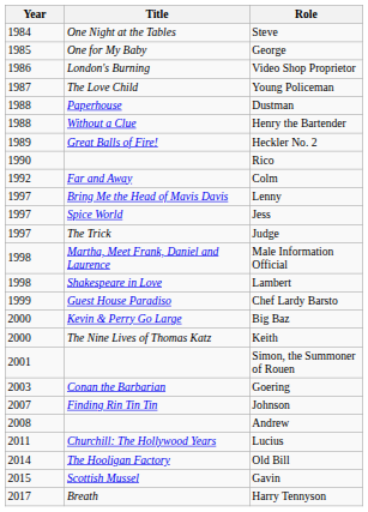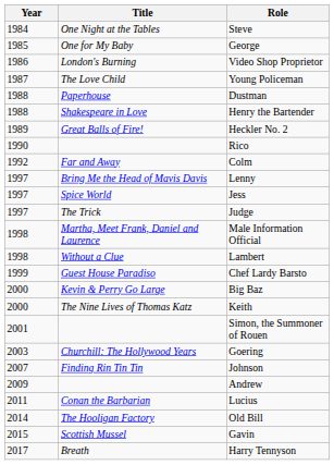 <table class="wikitable sortable">
 <tr>
 <th style="width:75px;">Year</th>
 <th style="width:250px;">Title</th>
 <th style="width:150px;">Role</th>
 </tr>
 <tr>
 <td>1984</td>
 <td><em>One Night at the Tables </em></td>
 <td>Steve</td>
 </tr>
 <tr>
 <td>1985</td>
 <td><em>One for My Baby</em></td>
 <td>George</td>
 </tr>
 <tr>
 <td>1986</td>
 <td><em>London's Burning</em></td>
 <td>Video Shop Proprietor</td>
 </tr>
 <tr>
 <td>1987</td>
 <td><em>The Love Child</em></td>
 <td>Young Policeman</td>
 </tr>
 <tr>
 <td>1988</td>
 <td><em><a href='#'>Paperhouse</a></em></td>
 <td>Dustman</td>
 </tr>
 <tr>
 <td>1988</td>
-<td><em><a href='#'>Without a Clue</a></em></td>
+<td><em><a href='#'>Shakespeare in Love</a></em></td>
 <td>Henry the Bartender</td>
 </tr>
 <tr>
 <td>1989</td>
 <td><em><a href='#'>Great Balls of Fire!</a></em></td>
 <td>Heckler No. 2</td>
 </tr>
 <tr>
 <td>1990</td>
 <td><em></em></td>
 <td>Rico</td>
 </tr>
 <tr>
 <td>1992</td>
 <td><em><a href='#'>Far and Away</a></em></td>
 <td>Colm</td>
 </tr>
 <tr>
 <td>1997</td>
 <td><em><a href='#'>Bring Me the Head of Mavis Davis</a></em></td>
 <td>Lenny</td>
 </tr>
 <tr>
 <td>1997</td>
 <td><em><a href='#'>Spice World</a></em></td>
 <td>Jess</td>
 </tr>
 <tr>
 <td>1997</td>
 <td><em>The Trick</em></td>
 <td>Judge</td>
 </tr>
 <tr>
 <td>1998</td>
 <td><em><a href='#'>Martha, Meet Frank, Daniel and Laurence</a></em></td>
 <td>Male Information Official</td>
 </tr>
 <tr>
 <td>1998</td>
-<td><em><a href='#'>Shakespeare in Love</a></em></td>
+<td><em><a href='#'>Without a Clue</a></em></td>
 <td>Lambert</td>
 </tr>
 <tr>
 <td>1999</td>
 <td><em><a href='#'>Guest House Paradiso</a></em></td>
 <td>Chef Lardy Barsto</td>
 </tr>
 <tr>
 <td>2000</td>
 <td><em><a href='#'>Kevin & Perry Go Large</a></em></td>
 <td>Big Baz</td>
 </tr>
 <tr>
 <td>2000</td>
 <td><em>The Nine Lives of Thomas Katz</em></td>
 <td>Keith</td>
 </tr>
 <tr>
 <td>2001</td>
 <td><em></em></td>
 <td>Simon, the Summoner of Rouen</td>
 </tr>
 <tr>
 <td>2003</td>
-<td><em><a href='#'>Conan the Barbarian</a></em></td>
+<td><em><a href='#'>Churchill: The Hollywood Years</a></em></td>
 <td>Goering</td>
 </tr>
 <tr>
 <td>2007</td>
 <td><em><a href='#'>Finding Rin Tin Tin</a></em></td>
 <td>Johnson</td>
 </tr>
 <tr>
-<td>2008</td>
+<td>2009</td>
 <td><em></em></td>
 <td>Andrew</td>
 </tr>
 <tr>
 <td>2011</td>
-<td><em><a href='#'>Churchill: The Hollywood Years</a></em></td>
+<td><em><a href='#'>Conan the Barbarian</a></em></td>
 <td>Lucius</td>
 </tr>
 <tr>
 <td>2014</td>
 <td><em><a href='#'>The Hooligan Factory</a></em></td>
 <td>Old Bill</td>
 </tr>
 <tr>
 <td>2015</td>
 <td><em><a href='#'>Scottish Mussel</a></em></td>
 <td>Gavin</td>
 </tr>
 <tr>
 <td>2017</td>
 <td><em>Breath</em></td>
 <td>Harry Tennyson</td>
 </tr>
 </table>
